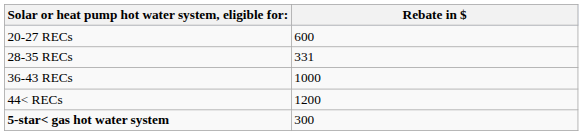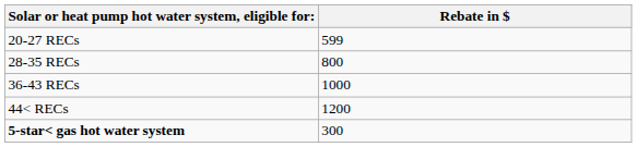 <table class="wikitable sortable">
 <tr style="background:#C1D8FF;">
 <th style="width:50%;"><strong>Solar or heat pump hot water system, eligible for:</strong></th>
 <th style="width:50%;"><strong>Rebate in $</strong></th>
 </tr>
 <tr>
 <td>20-27 RECs</td>
-<td>600</td>
+<td>599</td>
 </tr>
 <tr>
 <td>28-35 RECs</td>
-<td>331</td>
+<td>800</td>
 </tr>
 <tr>
 <td>36-43 RECs</td>
 <td>1000</td>
 </tr>
 <tr>
 <td>44<  RECs</td>
 <td>1200</td>
 </tr>
 <tr>
 <td><strong>5-star< gas hot water system</strong></td>
 <td>300</td>
 </tr>
 </table>
